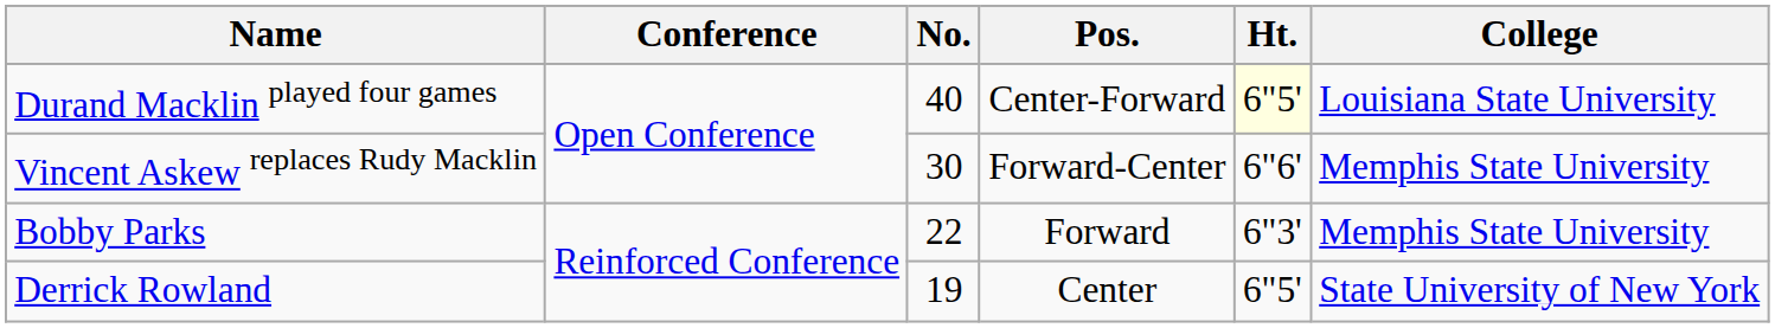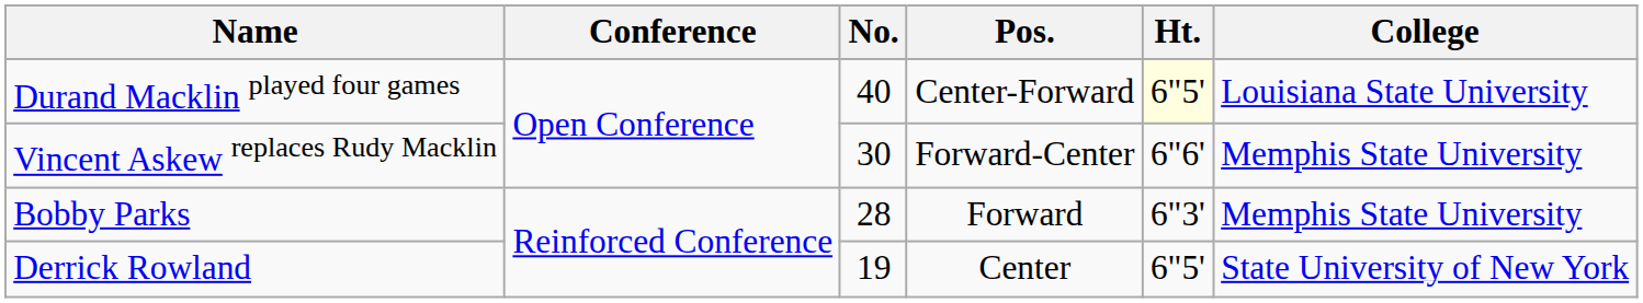 <table class="wikitable" border="1">
 <tr>
 <th>Name</th>
 <th>Conference</th>
 <th>No.</th>
 <th>Pos.</th>
 <th>Ht.</th>
 <th>College</th>
 </tr>
 <tr>
 <td><a href='#'>Durand Macklin</a> <sup>played four games</sup></td>
 <td rowspan="2"><a href='#'>Open Conference</a></td>
 <td align="center">40</td>
 <td align="center">Center-Forward</td>
 <td align="center" style="background: lightyellow;">6"5'</td>
 <td><a href='#'>Louisiana State University</a></td>
 </tr>
 <tr>
 <td><a href='#'>Vincent Askew</a> <sup>replaces Rudy Macklin</sup></td>
 <td align="center">30</td>
 <td align="center">Forward-Center</td>
 <td align="center">6"6'</td>
 <td><a href='#'>Memphis State University</a></td>
 </tr>
 <tr>
 <td><a href='#'>Bobby Parks</a></td>
 <td rowspan="2"><a href='#'>Reinforced Conference</a></td>
-<td align="center">22</td>
+<td align="center">28</td>
 <td align="center">Forward</td>
 <td align="center">6"3'</td>
 <td><a href='#'>Memphis State University</a></td>
 </tr>
 <tr>
 <td><a href='#'>Derrick Rowland</a></td>
 <td align="center">19</td>
 <td align="center">Center</td>
 <td align="center">6"5'</td>
 <td><a href='#'>State University of New York</a></td>
 </tr>
 </table>
